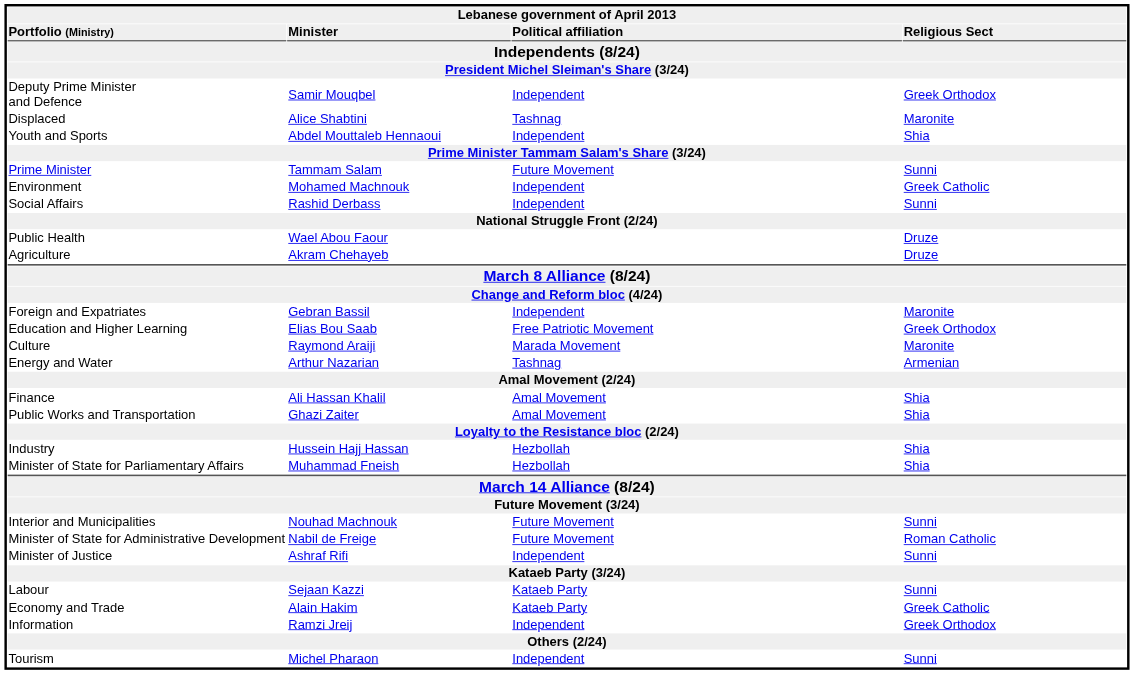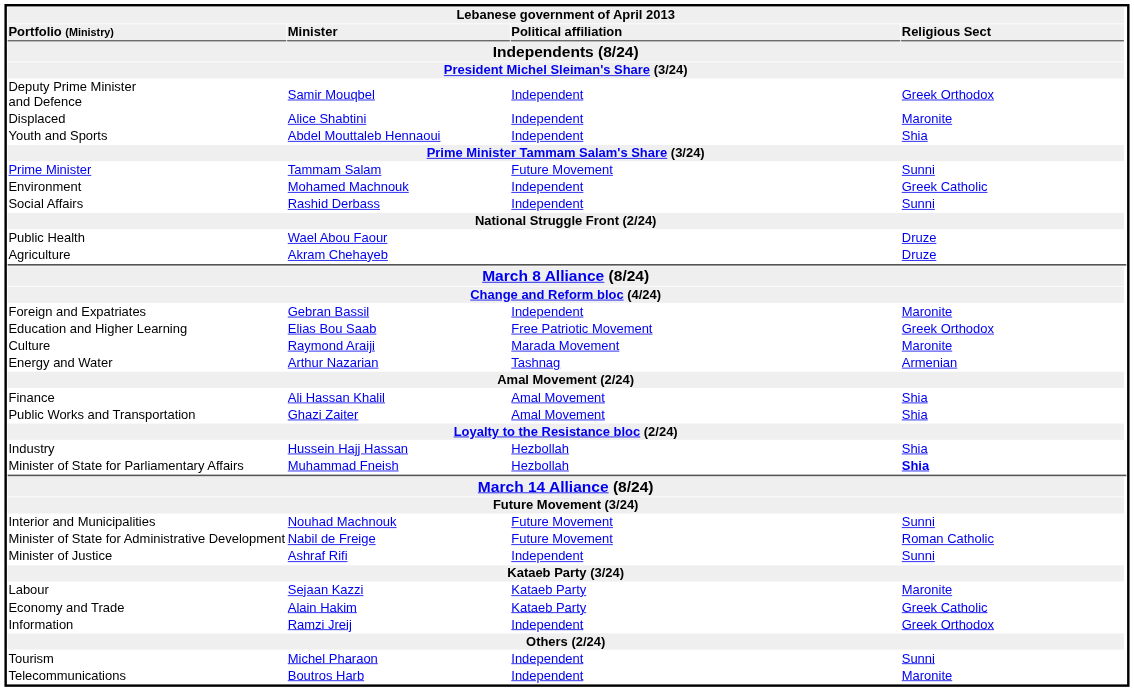 <table width="70%" border="0" align="center" cellpadding=1 cellspacing=1 style="margin:3px; border:3px solid;">
 <tr>
 <td colspan=4 style="text-align:center; background:#efefef"><strong>Lebanese government of April 2013</strong></td>
 </tr>
 <tr>
 <td td width="25%" style="border-bottom:1px solid; background:#efefef;"><strong>Portfolio <small>(Ministry)</small></strong></td>
 <td td width="20%" style="border-bottom:1px solid; background:#efefef;"><strong>Minister</strong></td>
 <td td width="35%" style="border-bottom:1px solid; background:#efefef;"><strong>Political affiliation</strong></td>
 <td td width="20%" style="border-bottom:1px solid; background:#efefef;"><strong>Religious Sect</strong></td>
 </tr>
 <tr>
 <td colspan=4 style="text-align:center; background:#efefef"><big><strong>Independents (8/24)</strong></big></td>
 </tr>
 <tr>
 <td colspan=4 style="text-align:center; background:#efefef"><strong><a href='#'>President Michel Sleiman's Share</a> (3/24)</strong></td>
 </tr>
 <tr>
 <td>Deputy Prime Minister <br> and Defence</td>
 <td><a href='#'>Samir Mouqbel</a></td>
 <td> <a href='#'>Independent</a></td>
 <td><a href='#'>Greek Orthodox</a></td>
 </tr>
 <tr>
 <td>Displaced</td>
 <td><a href='#'>Alice Shabtini</a></td>
-<td> <a href='#'>Tashnag</a></td>
+<td> <a href='#'>Independent</a></td>
 <td><a href='#'>Maronite</a></td>
 </tr>
 <tr>
 <td>Youth and Sports</td>
 <td><a href='#'>Abdel Mouttaleb Hennaoui</a></td>
 <td> <a href='#'>Independent</a></td>
 <td><a href='#'>Shia</a></td>
 </tr>
 <tr>
 <td colspan=4 style="text-align:center; background:#efefef"><strong><a href='#'>Prime Minister Tammam Salam's Share</a> (3/24)</strong></td>
 </tr>
 <tr>
 <td><a href='#'>Prime Minister</a></td>
 <td><a href='#'>Tammam Salam</a></td>
 <td> <a href='#'>Future Movement</a></td>
 <td><a href='#'>Sunni</a></td>
 </tr>
 <tr>
 <td>Environment</td>
 <td><a href='#'>Mohamed Machnouk</a></td>
 <td> <a href='#'>Independent</a></td>
 <td><a href='#'>Greek Catholic</a></td>
 </tr>
 <tr>
 <td>Social Affairs</td>
 <td><a href='#'>Rashid Derbass</a></td>
 <td> <a href='#'>Independent</a></td>
 <td><a href='#'>Sunni</a></td>
 </tr>
 <tr>
 <td colspan=4 style="text-align:center; background:#efefef"><strong>National Struggle Front (2/24)</strong></td>
 </tr>
 <tr>
 <td>Public Health</td>
 <td><a href='#'>Wael Abou Faour</a></td>
 <td> </td>
 <td><a href='#'>Druze</a></td>
 </tr>
 <tr>
 <td>Agriculture</td>
 <td><a href='#'>Akram Chehayeb</a></td>
 <td> </td>
 <td><a href='#'>Druze</a></td>
 </tr>
 <tr>
 <td colspan="5" style="background:#555;"></td>
 </tr>
 <tr>
 <td colspan=4 style="text-align:center; background:#efefef"><big><strong><a href='#'>March 8 Alliance</a> (8/24)</strong></big></td>
 </tr>
 <tr>
 <td colspan=4 style="text-align:center; background:#efefef"><strong><a href='#'>Change and Reform bloc</a> (4/24)</strong></td>
 </tr>
 <tr>
 <td>Foreign and Expatriates</td>
 <td><a href='#'>Gebran Bassil</a></td>
 <td> <a href='#'>Independent</a></td>
 <td><a href='#'>Maronite</a></td>
 </tr>
 <tr>
 <td>Education and Higher Learning</td>
 <td><a href='#'>Elias Bou Saab</a></td>
 <td> <a href='#'>Free Patriotic Movement</a></td>
 <td><a href='#'>Greek Orthodox</a></td>
 </tr>
 <tr>
 <td>Culture</td>
 <td><a href='#'>Raymond Araiji</a></td>
 <td> <a href='#'>Marada Movement</a></td>
 <td><a href='#'>Maronite</a></td>
 </tr>
 <tr>
 <td>Energy and Water</td>
 <td><a href='#'>Arthur Nazarian</a></td>
 <td> <a href='#'>Tashnag</a></td>
 <td><a href='#'>Armenian</a></td>
 </tr>
 <tr>
 <td colspan=4 style="text-align:center; background:#efefef"><strong>Amal Movement (2/24)</strong></td>
 </tr>
 <tr>
 </tr>
 <tr>
 <td>Finance</td>
 <td><a href='#'>Ali Hassan Khalil</a></td>
 <td> <a href='#'>Amal Movement</a></td>
 <td><a href='#'>Shia</a></td>
 </tr>
 <tr>
 <td>Public Works and Transportation</td>
 <td><a href='#'>Ghazi Zaiter</a></td>
 <td> <a href='#'>Amal Movement</a></td>
 <td><a href='#'>Shia</a></td>
 </tr>
 <tr>
 <td colspan=4 style="text-align:center; background:#efefef"><strong><a href='#'>Loyalty to the Resistance bloc</a> (2/24)</strong></td>
 </tr>
 <tr>
 <td>Industry</td>
 <td><a href='#'>Hussein Hajj Hassan</a></td>
 <td>  <a href='#'>Hezbollah</a></td>
 <td><a href='#'>Shia</a></td>
 </tr>
 <tr>
 <td>Minister of State for Parliamentary Affairs</td>
 <td><a href='#'>Muhammad Fneish</a></td>
 <td> <a href='#'>Hezbollah</a></td>
-<td><a href='#'>Shia</a></td>
+<td><strong><a href='#'>Shia</a></strong></td>
 </tr>
 <tr>
 <td colspan="5" style="background:#555;"></td>
 </tr>
 <tr>
 <td colspan=4 style="text-align:center; background:#efefef"><big><strong><a href='#'>March 14 Alliance</a> (8/24)</strong></big></td>
 </tr>
 <tr>
 <td colspan=4 style="text-align:center; background:#efefef"><strong>Future Movement (3/24)</strong></td>
 </tr>
 <tr>
 <td>Interior and Municipalities</td>
 <td><a href='#'>Nouhad Machnouk</a></td>
 <td> <a href='#'>Future Movement</a></td>
 <td><a href='#'>Sunni</a></td>
 </tr>
 <tr>
 <td>Minister of State for Administrative Development</td>
 <td><a href='#'>Nabil de Freige</a></td>
 <td> <a href='#'>Future Movement</a></td>
 <td><a href='#'>Roman Catholic</a></td>
 </tr>
 <tr>
 <td>Minister of Justice</td>
 <td><a href='#'>Ashraf Rifi</a></td>
 <td> <a href='#'>Independent</a></td>
 <td><a href='#'>Sunni</a></td>
 </tr>
 <tr>
 <td colspan=4 style="text-align:center; background:#efefef"><strong>Kataeb Party (3/24)</strong></td>
 </tr>
 <tr>
 <td>Labour</td>
 <td><a href='#'>Sejaan Kazzi</a></td>
 <td>  <a href='#'>Kataeb Party</a></td>
-<td><a href='#'>Sunni</a></td>
+<td><a href='#'>Maronite</a></td>
 </tr>
 <tr>
 <td>Economy and Trade</td>
 <td><a href='#'>Alain Hakim</a></td>
 <td>  <a href='#'>Kataeb Party</a></td>
 <td><a href='#'>Greek Catholic</a></td>
 </tr>
 <tr>
 <td>Information</td>
 <td><a href='#'>Ramzi Jreij</a></td>
 <td> <a href='#'>Independent</a></td>
 <td><a href='#'>Greek Orthodox</a></td>
 </tr>
 <tr>
 <td colspan=4 style="text-align:center; background:#efefef"><strong>Others (2/24)</strong></td>
 </tr>
 <tr>
 <td>Tourism</td>
 <td><a href='#'>Michel Pharaon</a></td>
 <td> <a href='#'>Independent</a></td>
 <td><a href='#'>Sunni</a></td>
 </tr>
+<tr>
+<td>Telecommunications</td>
+<td><a href='#'>Boutros Harb</a></td>
+<td> <a href='#'>Independent</a></td>
+<td><a href='#'>Maronite</a></td>
+<td></td>
+</tr>
 </table>
